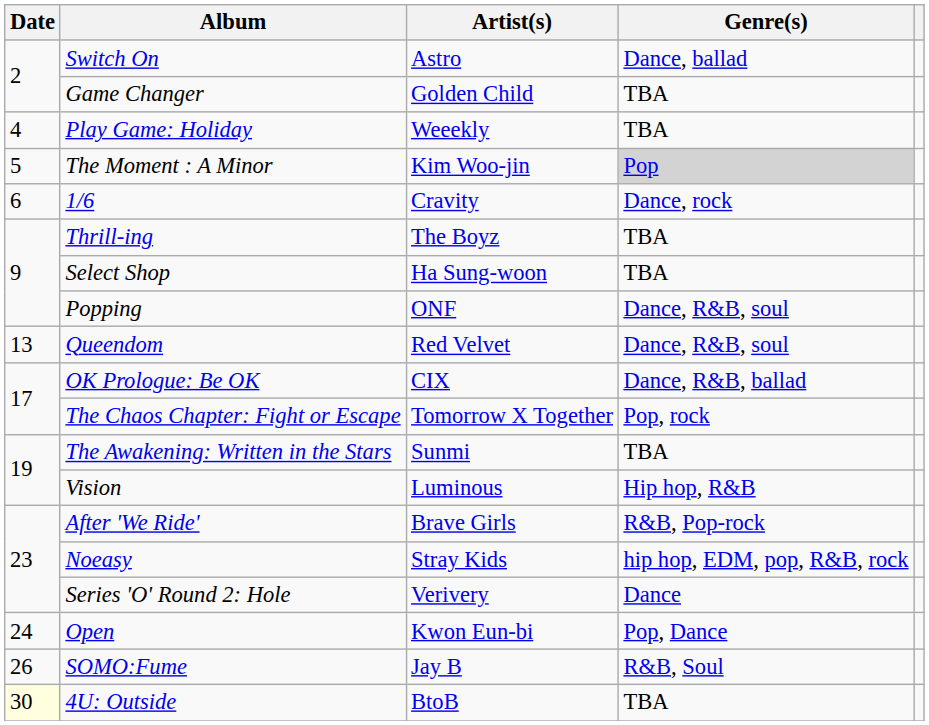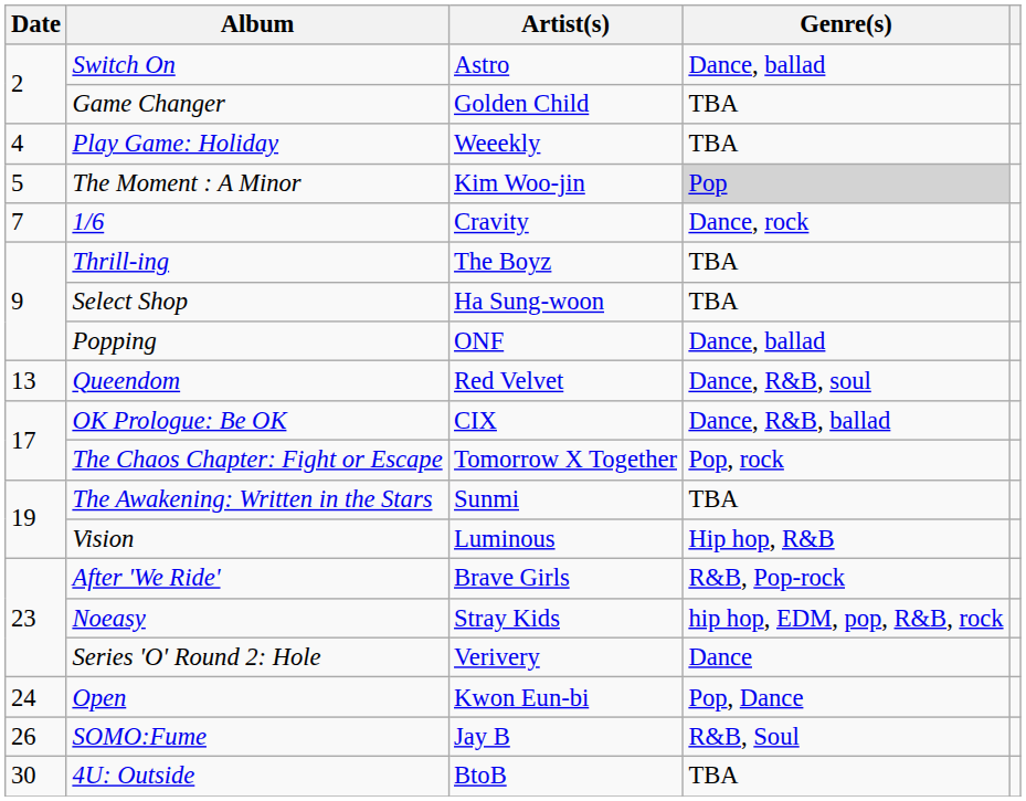 <table class="wikitable">
 <tr>
 <th>Date</th>
 <th>Album</th>
 <th>Artist(s)</th>
 <th>Genre(s)</th>
 <th></th>
 </tr>
 <tr>
 <td rowspan="2">2</td>
 <td><em><a href='#'>Switch On</a></em></td>
 <td><a href='#'>Astro</a></td>
 <td><a href='#'>Dance</a>, <a href='#'>ballad</a></td>
 <td></td>
 </tr>
 <tr>
 <td><em>Game Changer</em></td>
 <td><a href='#'>Golden Child</a></td>
 <td>TBA</td>
 <td></td>
 </tr>
 <tr>
 <td>4</td>
 <td><em><a href='#'>Play Game: Holiday</a></em></td>
 <td><a href='#'>Weeekly</a></td>
 <td>TBA</td>
 <td></td>
 </tr>
 <tr>
 <td>5</td>
 <td><em>The Moment : A Minor</em></td>
 <td><a href='#'>Kim Woo-jin</a></td>
 <td style="background: lightgrey;"><a href='#'>Pop</a></td>
 <td></td>
 </tr>
 <tr>
-<td>6</td>
+<td>7</td>
 <td><em><a href='#'>1/6</a></em></td>
 <td><a href='#'>Cravity</a></td>
 <td><a href='#'>Dance</a>, <a href='#'>rock</a></td>
 <td></td>
 </tr>
 <tr>
 <td rowspan="3">9</td>
 <td><em><a href='#'>Thrill-ing</a></em></td>
 <td><a href='#'>The Boyz</a></td>
 <td>TBA</td>
 <td></td>
 </tr>
 <tr>
 <td><em>Select Shop</em></td>
 <td><a href='#'>Ha Sung-woon</a></td>
 <td>TBA</td>
 <td></td>
 </tr>
 <tr>
 <td><em>Popping</em></td>
 <td><a href='#'>ONF</a></td>
-<td><a href='#'>Dance</a>, <a href='#'>R&B</a>, <a href='#'>soul</a></td>
+<td><a href='#'>Dance</a>, <a href='#'>ballad</a></td>
 <td></td>
 </tr>
 <tr>
 <td>13</td>
 <td><em><a href='#'>Queendom</a></em></td>
 <td><a href='#'>Red Velvet</a></td>
 <td><a href='#'>Dance</a>, <a href='#'>R&B</a>, <a href='#'>soul</a></td>
 <td></td>
 </tr>
 <tr>
 <td rowspan="2">17</td>
 <td><em><a href='#'>OK Prologue: Be OK</a></em></td>
 <td><a href='#'>CIX</a></td>
 <td><a href='#'>Dance</a>, <a href='#'>R&B</a>, <a href='#'>ballad</a></td>
 <td></td>
 </tr>
 <tr>
 <td><em><a href='#'>The Chaos Chapter: Fight or Escape</a></em></td>
 <td><a href='#'>Tomorrow X Together</a></td>
 <td><a href='#'>Pop</a>, <a href='#'>rock</a></td>
 <td></td>
 </tr>
 <tr>
 <td rowspan="2">19</td>
 <td><em><a href='#'>The Awakening: Written in the Stars</a></em></td>
 <td><a href='#'>Sunmi</a></td>
 <td>TBA</td>
 <td></td>
 </tr>
 <tr>
 <td><em>Vision</em></td>
 <td><a href='#'>Luminous</a></td>
 <td><a href='#'>Hip hop</a>, <a href='#'>R&B</a></td>
 <td></td>
 </tr>
 <tr>
 <td rowspan="3">23</td>
 <td><em><a href='#'>After 'We Ride'</a></em></td>
 <td><a href='#'>Brave Girls</a></td>
 <td><a href='#'>R&B</a>, <a href='#'>Pop-rock</a></td>
 <td></td>
 </tr>
 <tr>
 <td><em><a href='#'>Noeasy</a></em></td>
 <td><a href='#'>Stray Kids</a></td>
 <td><a href='#'>hip hop</a>, <a href='#'>EDM</a>, <a href='#'>pop</a>, <a href='#'>R&B</a>, <a href='#'>rock</a></td>
 <td></td>
 </tr>
 <tr>
 <td><em>Series 'O' Round 2: Hole</em></td>
 <td><a href='#'>Verivery</a></td>
 <td><a href='#'>Dance</a></td>
 <td></td>
 </tr>
 <tr>
 <td>24</td>
 <td><em><a href='#'>Open</a></em></td>
 <td><a href='#'>Kwon Eun-bi</a></td>
 <td><a href='#'>Pop</a>, <a href='#'>Dance</a></td>
 <td></td>
 </tr>
 <tr>
 <td>26</td>
 <td><em><a href='#'>SOMO:Fume</a></em></td>
 <td><a href='#'>Jay B</a></td>
 <td><a href='#'>R&B</a>, <a href='#'>Soul</a></td>
 <td></td>
 </tr>
 <tr>
-<td style="background: lightyellow;">30</td>
+<td>30</td>
 <td><em><a href='#'>4U: Outside</a></em></td>
 <td><a href='#'>BtoB</a></td>
 <td>TBA</td>
 <td></td>
 </tr>
 </table>
